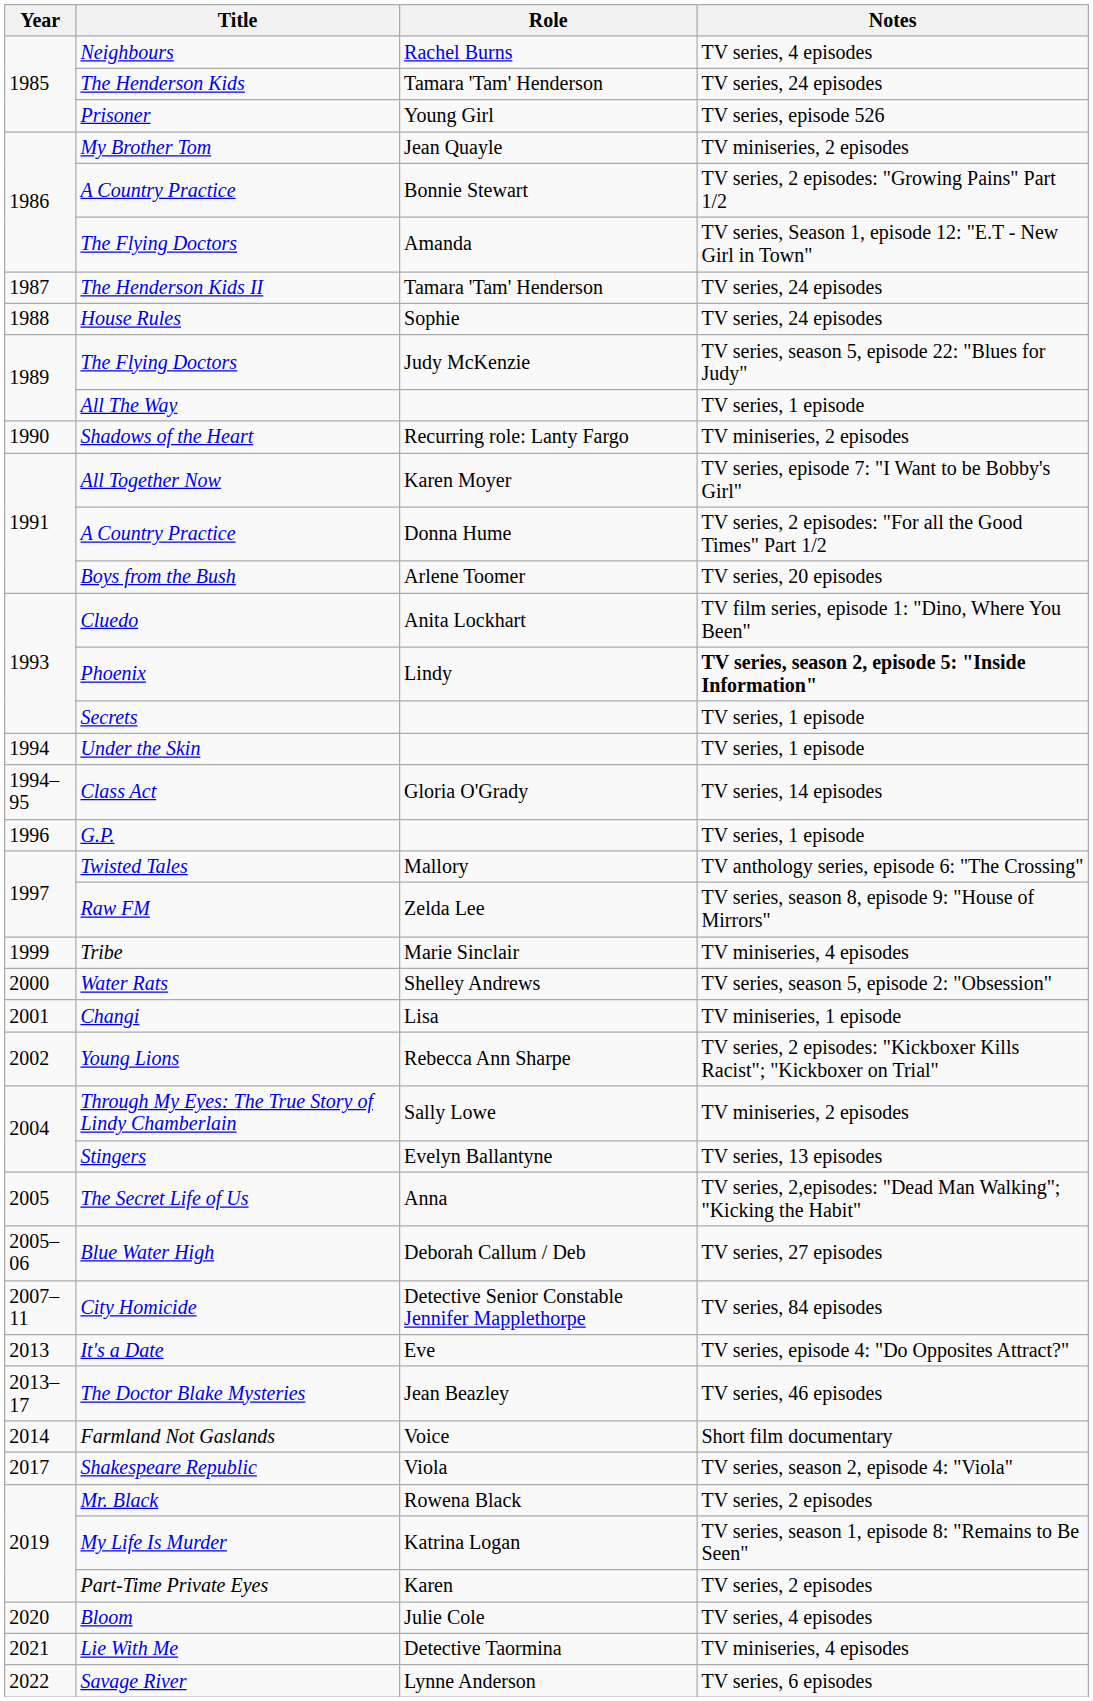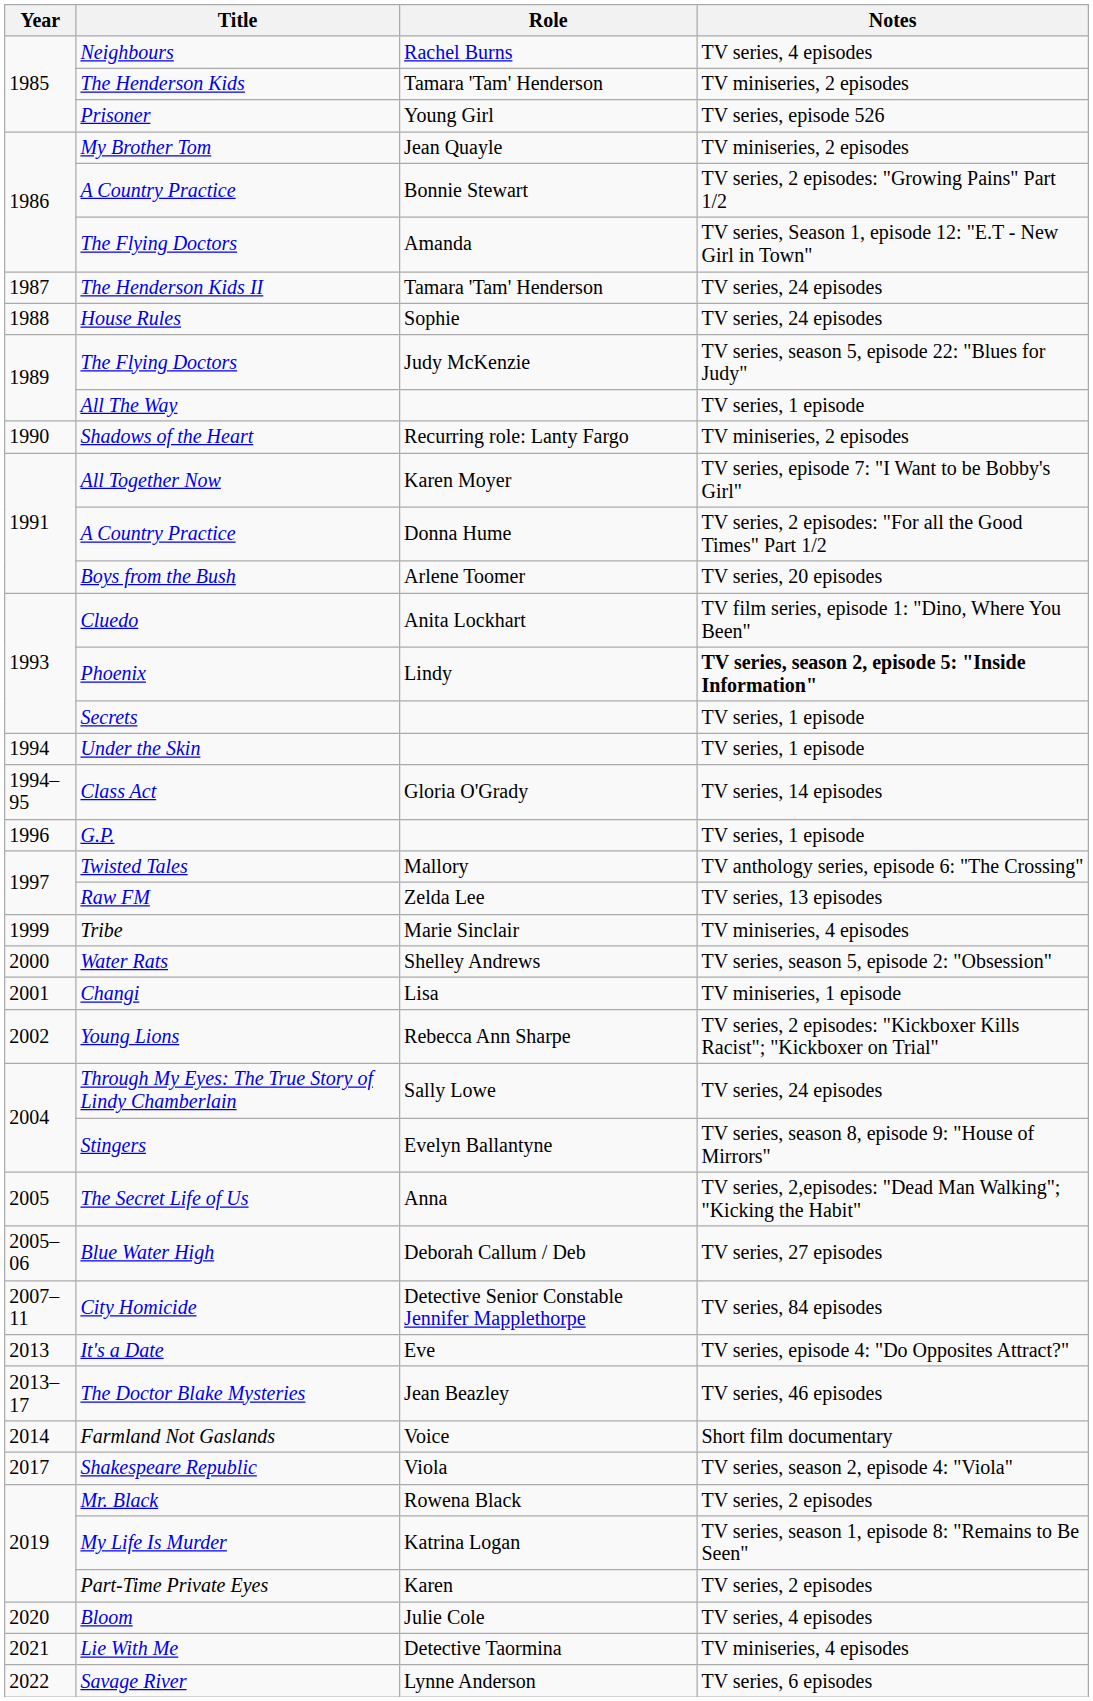 <table class="wikitable sortable">
 <tr>
 <th>Year</th>
 <th>Title</th>
 <th>Role</th>
 <th>Notes</th>
 </tr>
 <tr>
 <td rowspan=3>1985</td>
 <td><em><a href='#'>Neighbours</a></em></td>
 <td><a href='#'>Rachel Burns</a></td>
 <td>TV series, 4 episodes</td>
 </tr>
 <tr>
 <td><em><a href='#'>The Henderson Kids</a></em></td>
 <td>Tamara 'Tam' Henderson</td>
-<td>TV series, 24 episodes</td>
+<td>TV miniseries, 2 episodes</td>
 </tr>
 <tr>
 <td><em><a href='#'>Prisoner</a></em></td>
 <td>Young Girl</td>
 <td>TV series, episode 526</td>
 </tr>
 <tr>
 <td rowspan=3>1986</td>
 <td><em><a href='#'>My Brother Tom</a></em></td>
 <td>Jean Quayle</td>
 <td>TV miniseries, 2 episodes</td>
 </tr>
 <tr>
 <td><em><a href='#'>A Country Practice</a></em></td>
 <td>Bonnie Stewart</td>
 <td>TV series, 2 episodes: "Growing Pains" Part 1/2</td>
 </tr>
 <tr>
 <td><em><a href='#'>The Flying Doctors</a></em></td>
 <td>Amanda</td>
 <td>TV series, Season 1, episode 12: "E.T - New Girl in Town"</td>
 </tr>
 <tr>
 <td>1987</td>
 <td><em><a href='#'>The Henderson Kids II</a></em></td>
 <td>Tamara 'Tam' Henderson</td>
 <td>TV series, 24 episodes</td>
 </tr>
 <tr>
 <td>1988</td>
 <td><em><a href='#'>House Rules</a></em></td>
 <td>Sophie</td>
 <td>TV series, 24 episodes</td>
 </tr>
 <tr>
 <td rowspan=2>1989</td>
 <td><em><a href='#'>The Flying Doctors</a></em></td>
 <td>Judy McKenzie</td>
 <td>TV series, season 5, episode 22: "Blues for Judy"</td>
 </tr>
 <tr>
 <td><em><a href='#'>All The Way</a></em></td>
 <td></td>
 <td>TV series, 1 episode</td>
 </tr>
 <tr>
 <td>1990</td>
 <td><em><a href='#'>Shadows of the Heart</a></em></td>
 <td>Recurring role: Lanty Fargo</td>
 <td>TV miniseries, 2 episodes</td>
 </tr>
 <tr>
 <td rowspan=3>1991</td>
 <td><em><a href='#'>All Together Now</a></em></td>
 <td>Karen Moyer</td>
 <td>TV series, episode 7: "I Want to be Bobby's Girl"</td>
 </tr>
 <tr>
 <td><em><a href='#'>A Country Practice</a></em></td>
 <td>Donna Hume</td>
 <td>TV series, 2 episodes: "For all the Good Times" Part 1/2</td>
 </tr>
 <tr>
 <td><em><a href='#'>Boys from the Bush</a></em></td>
 <td>Arlene Toomer</td>
 <td>TV series, 20 episodes</td>
 </tr>
 <tr>
 <td rowspan=3>1993</td>
 <td><em><a href='#'>Cluedo</a></em></td>
 <td>Anita Lockhart</td>
 <td>TV film series, episode 1: "Dino, Where You Been"</td>
 </tr>
 <tr>
 <td><em><a href='#'>Phoenix</a></em></td>
 <td>Lindy</td>
 <td><strong>TV series, season 2, episode 5: "Inside Information"</strong></td>
 </tr>
 <tr>
 <td><em><a href='#'>Secrets</a></em></td>
 <td></td>
 <td>TV series, 1 episode</td>
 </tr>
 <tr>
 <td>1994</td>
 <td><em><a href='#'>Under the Skin</a></em></td>
 <td></td>
 <td>TV series, 1 episode</td>
 </tr>
 <tr>
 <td>1994–95</td>
 <td><em><a href='#'>Class Act</a></em></td>
 <td>Gloria O'Grady</td>
 <td>TV series, 14 episodes</td>
 </tr>
 <tr>
 <td>1996</td>
 <td><em><a href='#'>G.P.</a></em></td>
 <td></td>
 <td>TV series, 1 episode</td>
 </tr>
 <tr>
 <td rowspan=2>1997</td>
 <td><em><a href='#'>Twisted Tales</a></em></td>
 <td>Mallory</td>
 <td>TV anthology series, episode 6: "The Crossing"</td>
 </tr>
 <tr>
 <td><em><a href='#'>Raw FM</a></em></td>
 <td>Zelda Lee</td>
-<td>TV series, season 8, episode 9: "House of Mirrors"</td>
+<td>TV series, 13 episodes</td>
 </tr>
 <tr>
 <td>1999</td>
 <td><em>Tribe</em></td>
 <td>Marie Sinclair</td>
 <td>TV miniseries, 4 episodes</td>
 </tr>
 <tr>
 <td>2000</td>
 <td><em><a href='#'>Water Rats</a></em></td>
 <td>Shelley Andrews</td>
 <td>TV series, season 5, episode 2: "Obsession"</td>
 </tr>
 <tr>
 <td>2001</td>
 <td><em><a href='#'>Changi</a></em></td>
 <td>Lisa</td>
 <td>TV miniseries, 1 episode</td>
 </tr>
 <tr>
 <td>2002</td>
 <td><em><a href='#'>Young Lions</a></em></td>
 <td>Rebecca Ann Sharpe</td>
 <td>TV series, 2 episodes: "Kickboxer Kills Racist"; "Kickboxer on Trial"</td>
 </tr>
 <tr>
 <td rowspan=2>2004</td>
 <td><em><a href='#'>Through My Eyes: The True Story of Lindy Chamberlain</a></em></td>
 <td>Sally Lowe</td>
-<td>TV miniseries, 2 episodes</td>
+<td>TV series, 24 episodes</td>
 </tr>
 <tr>
 <td><em><a href='#'>Stingers</a></em></td>
 <td>Evelyn Ballantyne</td>
-<td>TV series, 13 episodes</td>
+<td>TV series, season 8, episode 9: "House of Mirrors"</td>
 </tr>
 <tr>
 <td>2005</td>
 <td><em><a href='#'>The Secret Life of Us</a></em></td>
 <td>Anna</td>
 <td>TV series, 2,episodes: "Dead Man Walking"; "Kicking the Habit"</td>
 </tr>
 <tr>
 <td>2005–06</td>
 <td><em><a href='#'>Blue Water High</a></em></td>
 <td>Deborah Callum / Deb</td>
 <td>TV series, 27 episodes</td>
 </tr>
 <tr>
 <td>2007–11</td>
 <td><em><a href='#'>City Homicide</a></em></td>
 <td>Detective Senior Constable <a href='#'>Jennifer Mapplethorpe</a></td>
 <td>TV series, 84 episodes</td>
 </tr>
 <tr>
 <td>2013</td>
 <td><em><a href='#'>It's a Date</a></em></td>
 <td>Eve</td>
 <td>TV series, episode 4: "Do Opposites Attract?"</td>
 </tr>
 <tr>
 <td>2013–17</td>
 <td><em><a href='#'>The Doctor Blake Mysteries</a></em></td>
 <td>Jean Beazley</td>
 <td>TV series, 46 episodes</td>
 </tr>
 <tr>
 <td>2014</td>
 <td><em>Farmland Not Gaslands</em></td>
 <td>Voice</td>
 <td>Short film documentary</td>
 </tr>
 <tr>
 <td>2017</td>
 <td><em><a href='#'>Shakespeare Republic</a></em></td>
 <td>Viola</td>
 <td>TV series, season 2, episode 4: "Viola"</td>
 </tr>
 <tr>
 <td rowspan=3>2019</td>
 <td><a href='#'><em>Mr. Black</em></a></td>
 <td>Rowena Black</td>
 <td>TV series, 2 episodes</td>
 </tr>
 <tr>
 <td><em><a href='#'>My Life Is Murder</a></em></td>
 <td>Katrina Logan</td>
 <td>TV series, season 1, episode 8: "Remains to Be Seen"</td>
 </tr>
 <tr>
 <td><em>Part-Time Private Eyes</em></td>
 <td>Karen</td>
 <td>TV series, 2 episodes</td>
 </tr>
 <tr>
 <td>2020</td>
 <td><em><a href='#'>Bloom</a></em></td>
 <td>Julie Cole</td>
 <td>TV series, 4 episodes</td>
 </tr>
 <tr>
 <td>2021</td>
 <td><em><a href='#'>Lie With Me</a></em></td>
 <td>Detective Taormina</td>
 <td>TV miniseries, 4 episodes</td>
 </tr>
 <tr>
 <td>2022</td>
 <td><a href='#'><em>Savage River</em></a></td>
 <td>Lynne Anderson</td>
 <td>TV series, 6 episodes</td>
 </tr>
 </table>
